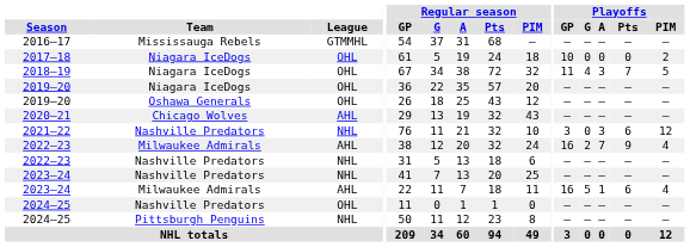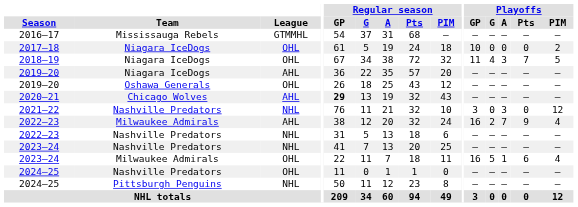 <table border="0" cellpadding="1" cellspacing="0" style="text-align:center; width:60em">
 <tr bgcolor="#e0e0e0">
 <th colspan="3" bgcolor="#ffffff"></th>
 <th rowspan="101" bgcolor="#ffffff"></th>
 <th colspan="5"><a href='#'>Regular season</a></th>
 <th rowspan="101" bgcolor="#ffffff"></th>
 <th colspan="5"><a href='#'>Playoffs</a></th>
 </tr>
 <tr bgcolor="#e0e0e0">
 <th><a href='#'>Season</a></th>
 <th>Team</th>
 <th>League</th>
 <th>GP</th>
 <th><a href='#'>G</a></th>
 <th><a href='#'>A</a></th>
 <th><a href='#'>Pts</a></th>
 <th><a href='#'>PIM</a></th>
 <th>GP</th>
 <th>G</th>
 <th>A</th>
 <th>Pts</th>
 <th>PIM</th>
 </tr>
 <tr>
 <td>2016–17</td>
 <td>Mississauga Rebels</td>
 <td>GTMMHL</td>
 <td>54</td>
 <td>37</td>
 <td>31</td>
 <td>68</td>
 <td>—</td>
 <td>—</td>
 <td>—</td>
 <td>—</td>
 <td>—</td>
 <td>—</td>
 </tr>
 <tr bgcolor="#f0f0f0">
 <td><a href='#'>2017–18</a></td>
 <td><a href='#'>Niagara IceDogs</a></td>
 <td><a href='#'>OHL</a></td>
 <td>61</td>
 <td>5</td>
 <td>19</td>
 <td>24</td>
 <td>18</td>
 <td>10</td>
 <td>0</td>
 <td>0</td>
 <td>0</td>
 <td>2</td>
 </tr>
 <tr>
 <td><a href='#'>2018–19</a></td>
 <td>Niagara IceDogs</td>
 <td>OHL</td>
 <td>67</td>
 <td>34</td>
 <td>38</td>
 <td>72</td>
 <td>32</td>
 <td>11</td>
 <td>4</td>
 <td>3</td>
 <td>7</td>
 <td>5</td>
 </tr>
 <tr bgcolor="#f0f0f0">
 <td><a href='#'>2019–20</a></td>
 <td>Niagara IceDogs</td>
-<td>OHL</td>
+<td>AHL</td>
 <td>36</td>
 <td>22</td>
 <td>35</td>
 <td>57</td>
 <td>20</td>
 <td>—</td>
 <td>—</td>
 <td>—</td>
 <td>—</td>
 <td>—</td>
 </tr>
 <tr>
 <td>2019–20</td>
 <td><a href='#'>Oshawa Generals</a></td>
 <td>OHL</td>
 <td>26</td>
 <td>18</td>
 <td>25</td>
 <td>43</td>
 <td>12</td>
 <td>—</td>
 <td>—</td>
 <td>—</td>
 <td>—</td>
 <td>—</td>
 </tr>
 <tr bgcolor="#f0f0f0">
 <td><a href='#'>2020–21</a></td>
 <td><a href='#'>Chicago Wolves</a></td>
 <td><a href='#'>AHL</a></td>
-<td>29</td>
+<td><strong>29</strong></td>
 <td>13</td>
 <td>19</td>
 <td>32</td>
 <td>43</td>
 <td>—</td>
 <td>—</td>
 <td>—</td>
 <td>—</td>
 <td>—</td>
 </tr>
 <tr>
 <td><a href='#'>2021–22</a></td>
 <td><a href='#'>Nashville Predators</a></td>
 <td><a href='#'>NHL</a></td>
 <td>76</td>
 <td>11</td>
 <td>21</td>
 <td>32</td>
 <td>10</td>
 <td>3</td>
 <td>0</td>
 <td>3</td>
-<td>6</td>
+<td>0</td>
 <td>12</td>
 </tr>
 <tr bgcolor="#f0f0f0">
 <td><a href='#'>2022–23</a></td>
 <td><a href='#'>Milwaukee Admirals</a></td>
 <td>AHL</td>
 <td>38</td>
 <td>12</td>
 <td>20</td>
 <td>32</td>
 <td>24</td>
 <td>16</td>
 <td>2</td>
 <td>7</td>
 <td>9</td>
 <td>4</td>
 </tr>
 <tr>
 <td><a href='#'>2022–23</a></td>
 <td>Nashville Predators</td>
 <td>NHL</td>
 <td>31</td>
 <td>5</td>
 <td>13</td>
 <td>18</td>
 <td>6</td>
 <td>—</td>
 <td>—</td>
 <td>—</td>
 <td>—</td>
 <td>—</td>
 </tr>
 <tr bgcolor="#f0f0f0">
 <td><a href='#'>2023–24</a></td>
 <td>Nashville Predators</td>
 <td>NHL</td>
 <td>41</td>
 <td>7</td>
 <td>13</td>
 <td>20</td>
 <td>25</td>
 <td>—</td>
 <td>—</td>
 <td>—</td>
 <td>—</td>
 <td>—</td>
 </tr>
 <tr>
 <td><a href='#'>2023–24</a></td>
 <td>Milwaukee Admirals</td>
-<td>AHL</td>
+<td>OHL</td>
 <td>22</td>
 <td>11</td>
 <td>7</td>
 <td>18</td>
 <td>11</td>
 <td>16</td>
 <td>5</td>
 <td>1</td>
 <td>6</td>
 <td>4</td>
 </tr>
 <tr bgcolor="#f0f0f0">
 <td><a href='#'>2024–25</a></td>
 <td>Nashville Predators</td>
 <td>OHL</td>
 <td>11</td>
 <td>0</td>
 <td>1</td>
 <td>1</td>
 <td>0</td>
 <td>—</td>
 <td>—</td>
 <td>—</td>
 <td>—</td>
 <td>—</td>
 </tr>
 <tr>
 <td>2024–25</td>
 <td><a href='#'>Pittsburgh Penguins</a></td>
 <td>NHL</td>
 <td>50</td>
 <td>11</td>
 <td>12</td>
 <td>23</td>
 <td>8</td>
 <td>—</td>
 <td>—</td>
 <td>—</td>
 <td>—</td>
 <td>—</td>
 </tr>
 <tr bgcolor="#e0e0e0">
 <th colspan="3">NHL totals</th>
 <th>209</th>
 <th>34</th>
 <th>60</th>
 <th>94</th>
 <th>49</th>
 <th>3</th>
 <th>0</th>
 <th>0</th>
 <th>0</th>
 <th>12</th>
 </tr>
 </table>
